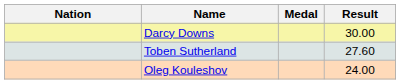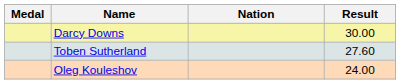 <table class=wikitable style="border:1px solid #AAAAAA;font-size:90%">
 <tr bgcolor="#E4E4E4">
+<th width=50>Medal</th>
+<th width=160>Name</th>
 <th width=160>Nation</th>
-<th width=160>Name</th>
-<th width=50>Medal</th>
 <th width=80>Result</th>
 </tr>
 <tr bgcolor="#F7F6A8">
+<td align="center"></td>
+<td><a href='#'>Darcy Downs</a></td>
 <td></td>
-<td><a href='#'>Darcy Downs</a></td>
-<td align="center"></td>
 <td align="center">30.00</td>
 </tr>
 <tr bgcolor="#DCE5E5">
+<td align="center"></td>
+<td><a href='#'>Toben Sutherland</a></td>
 <td></td>
-<td><a href='#'>Toben Sutherland</a></td>
-<td align="center"></td>
 <td align="center">27.60</td>
 </tr>
 <tr bgcolor="#FFDAB9">
+<td align="center"></td>
+<td><a href='#'>Oleg Kouleshov</a></td>
 <td></td>
-<td><a href='#'>Oleg Kouleshov</a></td>
-<td align="center"></td>
 <td align="center">24.00</td>
 </tr>
 </table>
